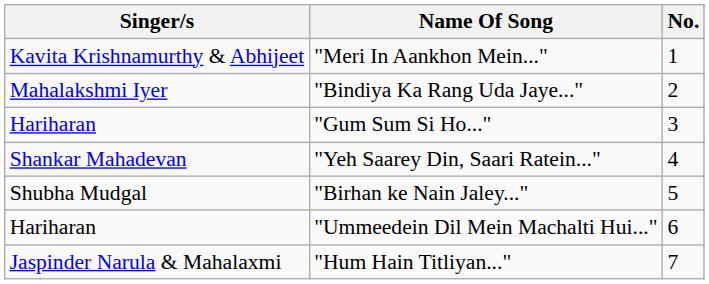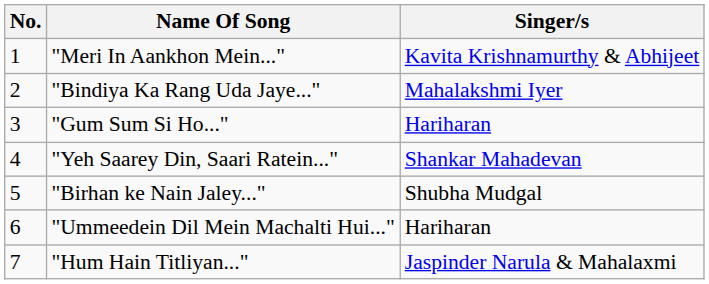 <table class="wikitable">
 <tr>
+<th>No.</th>
+<th>Name Of Song</th>
 <th>Singer/s</th>
-<th>Name Of Song</th>
-<th>No.</th>
 </tr>
 <tr>
+<td>1</td>
+<td>"Meri In Aankhon Mein..."</td>
 <td><a href='#'>Kavita Krishnamurthy</a> & <a href='#'>Abhijeet</a></td>
-<td>"Meri In Aankhon Mein..."</td>
-<td>1</td>
 </tr>
 <tr>
+<td>2</td>
+<td>"Bindiya Ka Rang Uda Jaye..."</td>
 <td><a href='#'>Mahalakshmi Iyer</a></td>
-<td>"Bindiya Ka Rang Uda Jaye..."</td>
-<td>2</td>
 </tr>
 <tr>
+<td>3</td>
+<td>"Gum Sum Si Ho..."</td>
 <td><a href='#'>Hariharan</a></td>
-<td>"Gum Sum Si Ho..."</td>
-<td>3</td>
 </tr>
 <tr>
+<td>4</td>
+<td>"Yeh Saarey Din, Saari Ratein..."</td>
 <td><a href='#'>Shankar Mahadevan</a></td>
-<td>"Yeh Saarey Din, Saari Ratein..."</td>
-<td>4</td>
 </tr>
 <tr>
+<td>5</td>
+<td>"Birhan ke Nain Jaley..."</td>
 <td>Shubha Mudgal</td>
-<td>"Birhan ke Nain Jaley..."</td>
-<td>5</td>
 </tr>
 <tr>
+<td>6</td>
+<td>"Ummeedein Dil Mein Machalti Hui..."</td>
 <td>Hariharan</td>
-<td>"Ummeedein Dil Mein Machalti Hui..."</td>
-<td>6</td>
 </tr>
 <tr>
+<td>7</td>
+<td>"Hum Hain Titliyan..."</td>
 <td><a href='#'>Jaspinder Narula</a> & Mahalaxmi</td>
-<td>"Hum Hain Titliyan..."</td>
-<td>7</td>
 </tr>
 </table>
